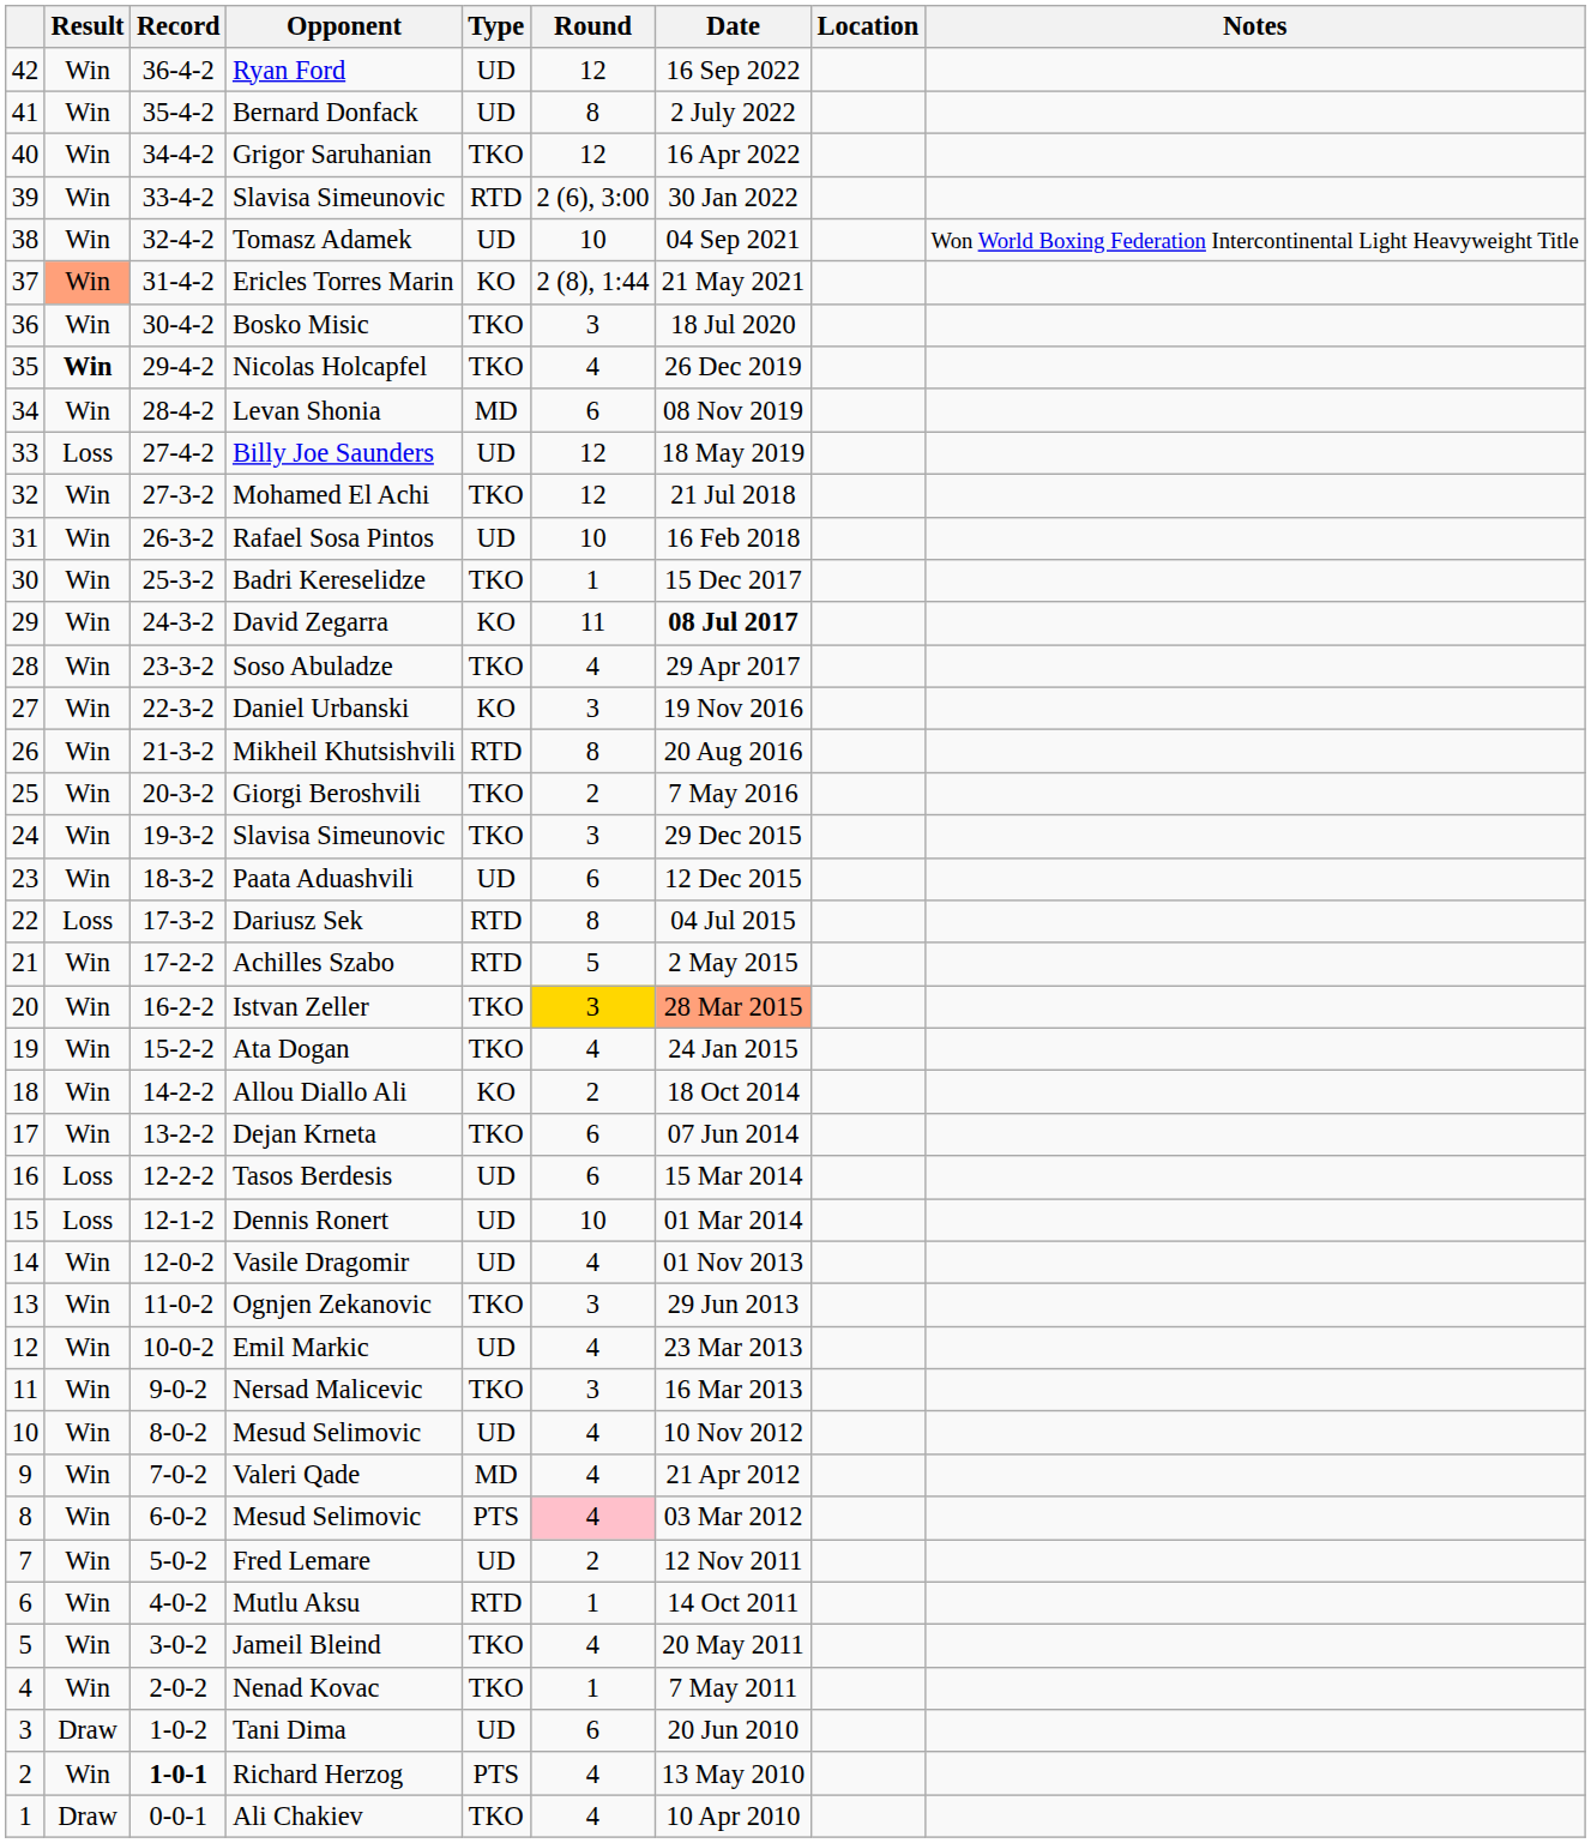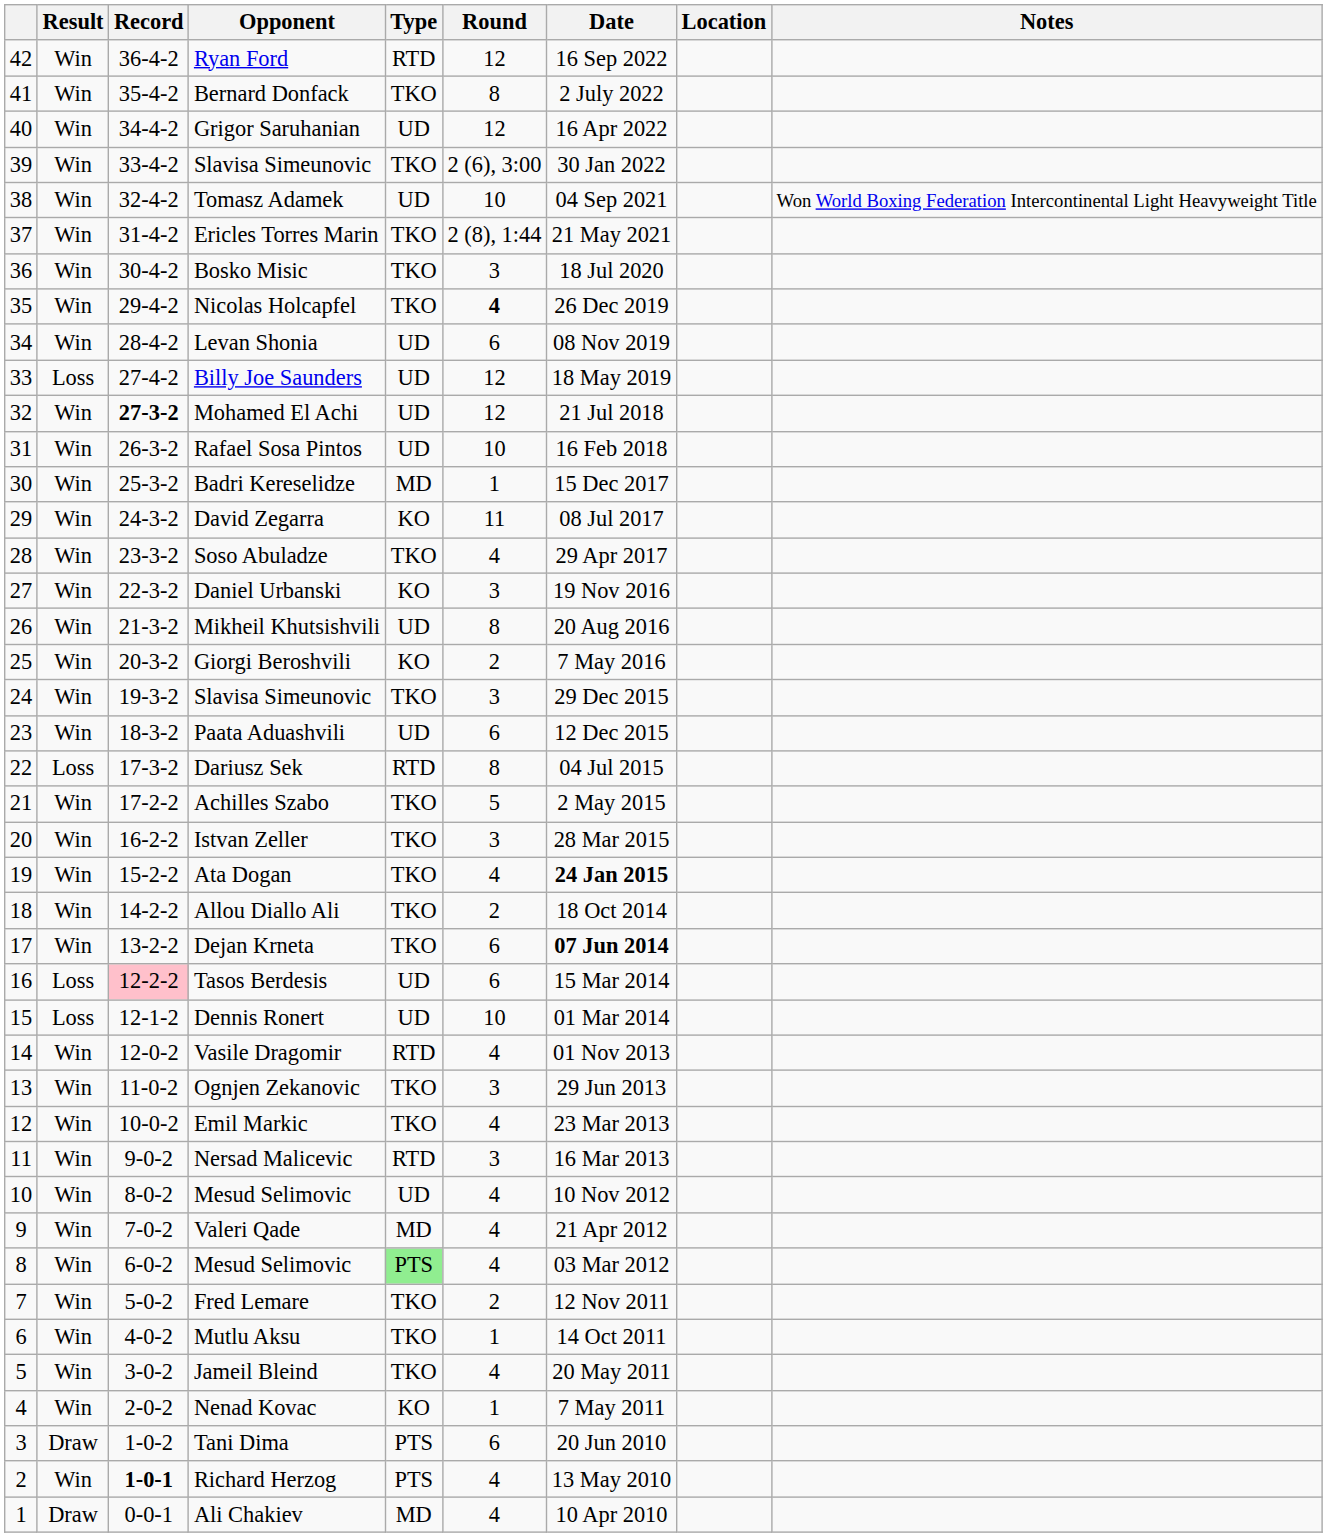 <table class="wikitable" style="text-align:center">
 <tr>
 <th></th>
 <th>Result</th>
 <th>Record</th>
 <th>Opponent</th>
 <th>Type</th>
 <th>Round</th>
 <th>Date</th>
 <th>Location</th>
 <th>Notes</th>
 </tr>
 <tr>
 <td>42</td>
 <td>Win</td>
 <td>36-4-2</td>
 <td align=left><a href='#'>Ryan Ford</a></td>
-<td>UD</td>
+<td>RTD</td>
 <td>12</td>
 <td>16 Sep 2022</td>
 <td align=left></td>
 <td align=left></td>
 </tr>
 <tr>
 <td>41</td>
 <td>Win</td>
 <td>35-4-2</td>
 <td align=left>Bernard Donfack</td>
-<td>UD</td>
+<td>TKO</td>
 <td>8</td>
 <td>2 July 2022</td>
 <td align=left></td>
 <td></td>
 </tr>
 <tr>
 <td>40</td>
 <td>Win</td>
 <td>34-4-2</td>
 <td style="text-align:left;">Grigor Saruhanian</td>
-<td>TKO</td>
+<td>UD</td>
 <td>12</td>
 <td>16 Apr 2022</td>
 <td style="text-align:left;"></td>
 <td style="text-align:left;"></td>
 </tr>
 <tr>
 <td>39</td>
 <td>Win</td>
 <td>33-4-2</td>
 <td style="text-align:left;">Slavisa Simeunovic</td>
-<td>RTD</td>
+<td>TKO</td>
 <td>2 (6), 3:00</td>
 <td>30 Jan 2022</td>
 <td style="text-align:left;"></td>
 <td style="text-align:left;"></td>
 </tr>
 <tr>
 <td>38</td>
 <td>Win</td>
 <td>32-4-2</td>
 <td style="text-align:left;">Tomasz Adamek</td>
 <td>UD</td>
 <td>10</td>
 <td>04 Sep 2021</td>
 <td style="text-align:left;"></td>
 <td style="text-align:left;"><small>Won <a href='#'>World Boxing Federation</a> Intercontinental Light Heavyweight Title</small></td>
 </tr>
 <tr>
 <td>37</td>
-<td style="background: lightsalmon;">Win</td>
+<td>Win</td>
 <td>31-4-2</td>
 <td style="text-align:left;">Ericles Torres Marin</td>
-<td>KO</td>
+<td>TKO</td>
 <td>2 (8), 1:44</td>
 <td>21 May 2021</td>
 <td style="text-align:left;"></td>
 <td></td>
 </tr>
 <tr>
 <td>36</td>
 <td>Win</td>
 <td>30-4-2</td>
 <td style="text-align:left;">Bosko Misic</td>
 <td>TKO</td>
 <td>3</td>
 <td>18 Jul 2020</td>
 <td style="text-align:left;"></td>
 <td style="text-align:left;"></td>
 </tr>
 <tr>
 <td>35</td>
-<td><strong>Win</strong></td>
+<td>Win</td>
 <td>29-4-2</td>
 <td style="text-align:left;">Nicolas Holcapfel</td>
 <td>TKO</td>
-<td>4</td>
+<td><strong>4</strong></td>
 <td>26 Dec 2019</td>
 <td style="text-align:left;"></td>
 <td></td>
 </tr>
 <tr>
 <td>34</td>
 <td>Win</td>
 <td>28-4-2</td>
 <td style="text-align:left;">Levan Shonia</td>
-<td>MD</td>
+<td>UD</td>
 <td>6</td>
 <td>08 Nov 2019</td>
 <td style="text-align:left;"></td>
 <td style="text-align:left;"></td>
 </tr>
 <tr>
 <td>33</td>
 <td>Loss</td>
 <td>27-4-2</td>
 <td style="text-align:left;"><a href='#'>Billy Joe Saunders</a></td>
 <td>UD</td>
 <td>12</td>
 <td>18 May 2019</td>
 <td style="text-align:left;"></td>
 <td style="text-align:left;"></td>
 </tr>
 <tr>
 <td>32</td>
 <td>Win</td>
-<td>27-3-2</td>
+<td><strong>27-3-2</strong></td>
 <td style="text-align:left;">Mohamed El Achi</td>
-<td>TKO</td>
+<td>UD</td>
 <td>12</td>
 <td>21 Jul 2018</td>
 <td style="text-align:left;"></td>
 <td style="text-align:left;"></td>
 </tr>
 <tr>
 <td>31</td>
 <td>Win</td>
 <td>26-3-2</td>
 <td style="text-align:left;">Rafael Sosa Pintos</td>
 <td>UD</td>
 <td>10</td>
 <td>16 Feb 2018</td>
 <td style="text-align:left;"></td>
 <td style="text-align:left;"></td>
 </tr>
 <tr>
 <td>30</td>
 <td>Win</td>
 <td>25-3-2</td>
 <td style="text-align:left;">Badri Kereselidze</td>
-<td>TKO</td>
+<td>MD</td>
 <td>1</td>
 <td>15 Dec 2017</td>
 <td style="text-align:left;"></td>
 <td style="text-align:left;"></td>
 </tr>
 <tr>
 <td>29</td>
 <td>Win</td>
 <td>24-3-2</td>
 <td style="text-align:left;">David Zegarra</td>
 <td>KO</td>
 <td>11</td>
-<td><strong>08 Jul 2017</strong></td>
+<td>08 Jul 2017</td>
 <td style="text-align:left;"></td>
 <td style="text-align:left;"></td>
 </tr>
 <tr>
 <td>28</td>
 <td>Win</td>
 <td>23-3-2</td>
 <td style="text-align:left;">Soso Abuladze</td>
 <td>TKO</td>
 <td>4</td>
 <td>29 Apr 2017</td>
 <td style="text-align:left;"></td>
 <td></td>
 </tr>
 <tr>
 <td>27</td>
 <td>Win</td>
 <td>22-3-2</td>
 <td style="text-align:left;">Daniel Urbanski</td>
 <td>KO</td>
 <td>3</td>
 <td>19 Nov 2016</td>
 <td style="text-align:left;"></td>
 <td></td>
 </tr>
 <tr>
 <td>26</td>
 <td>Win</td>
 <td>21-3-2</td>
 <td style="text-align:left;">Mikheil Khutsishvili</td>
-<td>RTD</td>
+<td>UD</td>
 <td>8</td>
 <td>20 Aug 2016</td>
 <td style="text-align:left;"></td>
 <td style="text-align:left;"></td>
 </tr>
 <tr>
 <td>25</td>
 <td>Win</td>
 <td>20-3-2</td>
 <td style="text-align:left;">Giorgi Beroshvili</td>
-<td>TKO</td>
+<td>KO</td>
 <td>2</td>
 <td>7 May 2016</td>
 <td style="text-align:left;"></td>
 <td style="text-align:left;"></td>
 </tr>
 <tr>
 <td>24</td>
 <td>Win</td>
 <td>19-3-2</td>
 <td style="text-align:left;">Slavisa Simeunovic</td>
 <td>TKO</td>
 <td>3</td>
 <td>29 Dec 2015</td>
 <td style="text-align:left;"></td>
 <td style="text-align:left;"></td>
 </tr>
 <tr>
 <td>23</td>
 <td>Win</td>
 <td>18-3-2</td>
 <td style="text-align:left;">Paata Aduashvili</td>
 <td>UD</td>
 <td>6</td>
 <td>12 Dec 2015</td>
 <td style="text-align:left;"></td>
 <td></td>
 </tr>
 <tr>
 <td>22</td>
 <td>Loss</td>
 <td>17-3-2</td>
 <td style="text-align:left;">Dariusz Sek</td>
 <td>RTD</td>
 <td>8</td>
 <td>04 Jul 2015</td>
 <td style="text-align:left;"></td>
 <td style="text-align:left;"></td>
 </tr>
 <tr>
 <td>21</td>
 <td>Win</td>
 <td>17-2-2</td>
 <td style="text-align:left;">Achilles Szabo</td>
-<td>RTD</td>
+<td>TKO</td>
 <td>5</td>
 <td>2 May 2015</td>
 <td style="text-align:left;"></td>
 <td></td>
 </tr>
 <tr>
 <td>20</td>
 <td>Win</td>
 <td>16-2-2</td>
 <td style="text-align:left;">Istvan Zeller</td>
 <td>TKO</td>
-<td style="background: gold;">3</td>
-<td style="background: lightsalmon;">28 Mar 2015</td>
+<td>3</td>
+<td>28 Mar 2015</td>
 <td style="text-align:left;"></td>
 <td></td>
 </tr>
 <tr>
 <td>19</td>
 <td>Win</td>
 <td>15-2-2</td>
 <td style="text-align:left;">Ata Dogan</td>
 <td>TKO</td>
 <td>4</td>
-<td>24 Jan 2015</td>
+<td><strong>24 Jan 2015</strong></td>
 <td style="text-align:left;"></td>
 <td></td>
 </tr>
 <tr>
 <td>18</td>
 <td>Win</td>
 <td>14-2-2</td>
 <td style="text-align:left;">Allou Diallo Ali</td>
-<td>KO</td>
+<td>TKO</td>
 <td>2</td>
 <td>18 Oct 2014</td>
 <td style="text-align:left;"></td>
 <td></td>
 </tr>
 <tr>
 <td>17</td>
 <td>Win</td>
 <td>13-2-2</td>
 <td style="text-align:left;">Dejan Krneta</td>
 <td>TKO</td>
 <td>6</td>
-<td>07 Jun 2014</td>
+<td><strong>07 Jun 2014</strong></td>
 <td style="text-align:left;"></td>
 <td></td>
 </tr>
 <tr>
 <td>16</td>
 <td>Loss</td>
-<td>12-2-2</td>
+<td style="background: pink;">12-2-2</td>
 <td style="text-align:left;">Tasos Berdesis</td>
 <td>UD</td>
 <td>6</td>
 <td>15 Mar 2014</td>
 <td style="text-align:left;"></td>
 <td></td>
 </tr>
 <tr>
 <td>15</td>
 <td>Loss</td>
 <td>12-1-2</td>
 <td style="text-align:left;">Dennis Ronert</td>
 <td>UD</td>
 <td>10</td>
 <td>01 Mar 2014</td>
 <td style="text-align:left;"></td>
 <td style="text-align:left;"></td>
 </tr>
 <tr>
 <td>14</td>
 <td>Win</td>
 <td>12-0-2</td>
 <td style="text-align:left;">Vasile Dragomir</td>
-<td>UD</td>
+<td>RTD</td>
 <td>4</td>
 <td>01 Nov 2013</td>
 <td style="text-align:left;"></td>
 <td></td>
 </tr>
 <tr>
 <td>13</td>
 <td>Win</td>
 <td>11-0-2</td>
 <td style="text-align:left;">Ognjen Zekanovic</td>
 <td>TKO</td>
 <td>3</td>
 <td>29 Jun 2013</td>
 <td style="text-align:left;"></td>
 <td></td>
 </tr>
 <tr>
 <td>12</td>
 <td>Win</td>
 <td>10-0-2</td>
 <td style="text-align:left;">Emil Markic</td>
-<td>UD</td>
+<td>TKO</td>
 <td>4</td>
 <td>23 Mar 2013</td>
 <td style="text-align:left;"></td>
 <td></td>
 </tr>
 <tr>
 <td>11</td>
 <td>Win</td>
 <td>9-0-2</td>
 <td style="text-align:left;">Nersad Malicevic</td>
-<td>TKO</td>
+<td>RTD</td>
 <td>3</td>
 <td>16 Mar 2013</td>
 <td style="text-align:left;"></td>
 <td></td>
 </tr>
 <tr>
 <td>10</td>
 <td>Win</td>
 <td>8-0-2</td>
 <td style="text-align:left;">Mesud Selimovic</td>
 <td>UD</td>
 <td>4</td>
 <td>10 Nov 2012</td>
 <td style="text-align:left;"></td>
 <td></td>
 </tr>
 <tr>
 <td>9</td>
 <td>Win</td>
 <td>7-0-2</td>
 <td style="text-align:left;">Valeri Qade</td>
 <td>MD</td>
 <td>4</td>
 <td>21 Apr 2012</td>
 <td style="text-align:left;"></td>
 <td></td>
 </tr>
 <tr>
 <td>8</td>
 <td>Win</td>
 <td>6-0-2</td>
 <td style="text-align:left;">Mesud Selimovic</td>
-<td>PTS</td>
-<td style="background: pink;">4</td>
+<td style="background: lightgreen;">PTS</td>
+<td>4</td>
 <td>03 Mar 2012</td>
 <td style="text-align:left;"></td>
 <td></td>
 </tr>
 <tr>
 <td>7</td>
 <td>Win</td>
 <td>5-0-2</td>
 <td style="text-align:left;">Fred Lemare</td>
-<td>UD</td>
+<td>TKO</td>
 <td>2</td>
 <td>12 Nov 2011</td>
 <td style="text-align:left;"></td>
 <td></td>
 </tr>
 <tr>
 <td>6</td>
 <td>Win</td>
 <td>4-0-2</td>
 <td style="text-align:left;">Mutlu Aksu</td>
-<td>RTD</td>
+<td>TKO</td>
 <td>1</td>
 <td>14 Oct 2011</td>
 <td style="text-align:left;"></td>
 <td></td>
 </tr>
 <tr>
 <td>5</td>
 <td>Win</td>
 <td>3-0-2</td>
 <td style="text-align:left;">Jameil Bleind</td>
 <td>TKO</td>
 <td>4</td>
 <td>20 May 2011</td>
 <td style="text-align:left;"></td>
 <td></td>
 </tr>
 <tr>
 <td>4</td>
 <td>Win</td>
 <td>2-0-2</td>
 <td style="text-align:left;">Nenad Kovac</td>
-<td>TKO</td>
+<td>KO</td>
 <td>1</td>
 <td>7 May 2011</td>
 <td style="text-align:left;"></td>
 <td></td>
 </tr>
 <tr>
 <td>3</td>
 <td>Draw</td>
 <td>1-0-2</td>
 <td style="text-align:left;">Tani Dima</td>
-<td>UD</td>
+<td>PTS</td>
 <td>6</td>
 <td>20 Jun 2010</td>
 <td style="text-align:left;"></td>
 </tr>
 <tr>
 <td>2</td>
 <td>Win</td>
 <td><strong>1-0-1</strong></td>
 <td style="text-align:left;">Richard Herzog</td>
 <td>PTS</td>
 <td>4</td>
 <td>13 May 2010</td>
 <td style="text-align:left;"></td>
 <td></td>
 </tr>
 <tr>
 <td>1</td>
 <td>Draw</td>
 <td>0-0-1</td>
 <td style="text-align:left;">Ali Chakiev</td>
-<td>TKO</td>
+<td>MD</td>
 <td>4</td>
 <td>10 Apr 2010</td>
 <td style="text-align:left;"></td>
 <td></td>
 </tr>
 </table>
